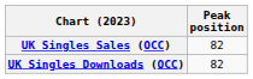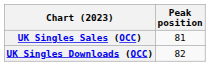 <table class="wikitable plainrowheaders" style="text-align:center">
 <tr>
 <th scope="col">Chart (2023)</th>
 <th scope="col">Peak<br>position</th>
 </tr>
 <tr>
 <th scope="row"><a href='#'>UK Singles Sales</a> (<a href='#'>OCC</a>)</th>
-<td>82</td>
+<td>81</td>
 </tr>
 <tr>
 <th scope="row"><a href='#'>UK Singles Downloads</a> (<a href='#'>OCC</a>)</th>
 <td>82</td>
 </tr>
 </table>
